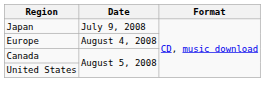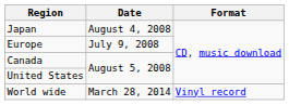 <table class="wikitable">
 <tr>
 <th>Region</th>
 <th>Date</th>
 <th>Format</th>
 </tr>
 <tr>
 <td>Japan</td>
-<td>July 9, 2008</td>
+<td>August 4, 2008</td>
 <td rowspan=4><a href='#'>CD</a>, <a href='#'>music download</a></td>
 </tr>
 <tr>
 <td>Europe</td>
-<td>August 4, 2008</td>
+<td>July 9, 2008</td>
 </tr>
 <tr>
 <td>Canada</td>
 <td rowspan="2">August 5, 2008</td>
 </tr>
 <tr>
 <td>United States</td>
 </tr>
+<tr>
+<td>World wide</td>
+<td>March 28, 2014</td>
+<td><a href='#'>Vinyl record</a></td>
+</tr>
 </table>
